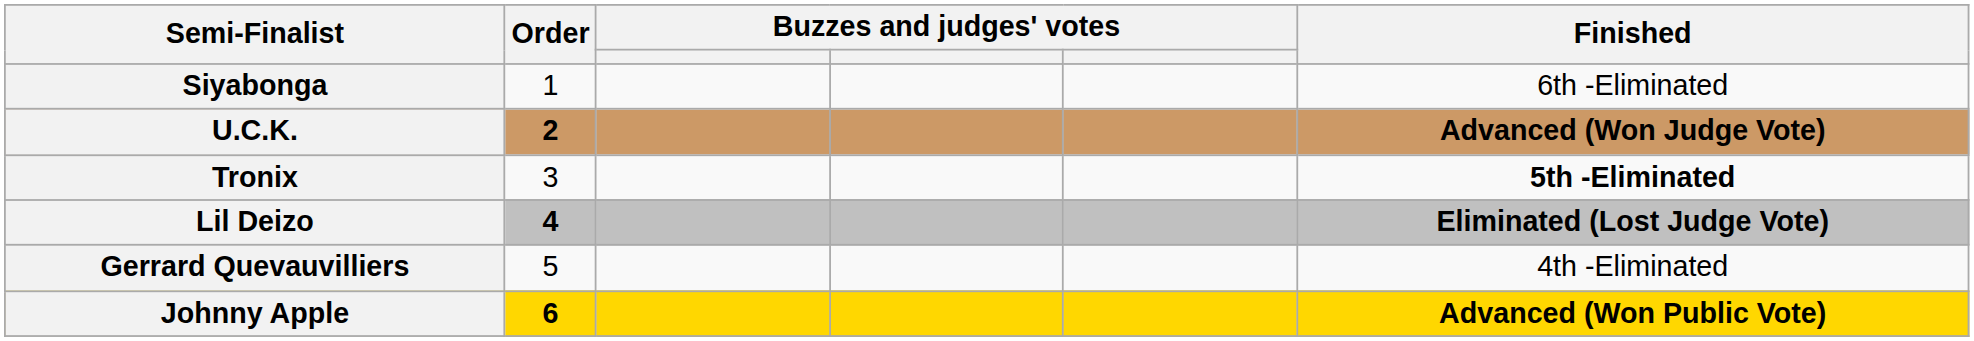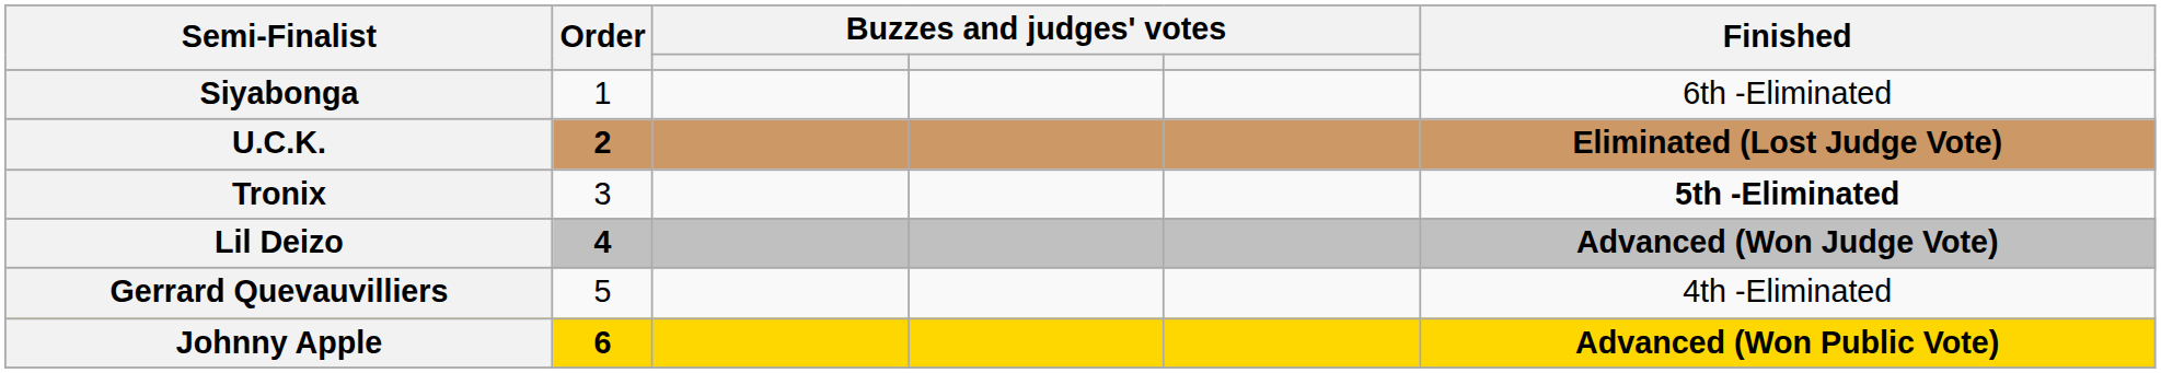 <table class="wikitable plainrowheaders sortable" style="text-align:center;">
 <tr>
 <th scope="col" rowspan="2" class="unsortable" style="width:17em;">Semi-Finalist</th>
 <th scope="col" rowspan="2" style="width:1em;">Order</th>
 <th scope="col" colspan="3" class="unsortable" style="width:24em;">Buzzes and judges' votes</th>
 <th scope="col" rowspan="2" style="width:23em;">Finished</th>
 </tr>
 <tr>
 <th scope="col" class="unsortable" style="width:6em;"></th>
 <th scope="col" class="unsortable" style="width:6em;"></th>
 <th scope="col" class="unsortable" style="width:6em;"></th>
 </tr>
 <tr>
 <th scope="row">Siyabonga</th>
 <td>1</td>
 <td style="text-align:center;"></td>
 <td style="text-align:center;"></td>
 <td style="text-align:center;"></td>
 <td>6th -Eliminated</td>
 </tr>
 <tr bgcolor="#c96">
 <th scope="row"><strong>U.C.K.</strong></th>
 <td><strong>2</strong></td>
 <td style="text-align:center;"></td>
 <td style="text-align:center;"></td>
 <td style="text-align:center;"></td>
-<td><strong>Advanced (Won Judge Vote)</strong></td>
+<td><strong>Eliminated (Lost Judge Vote)</strong></td>
 </tr>
 <tr>
 <th scope="row">Tronix</th>
 <td>3</td>
 <td style="text-align:center;"></td>
 <td style="text-align:center;"></td>
 <td style="text-align:center;"></td>
 <td><strong>5th -Eliminated</strong></td>
 </tr>
 <tr bgcolor="silver">
 <th scope="row"><strong>Lil Deizo</strong></th>
 <td><strong>4</strong></td>
 <td style="text-align:center;"></td>
 <td style="text-align:center;"></td>
 <td style="text-align:center;"></td>
-<td><strong>Eliminated (Lost Judge Vote)</strong></td>
+<td><strong>Advanced (Won Judge Vote)</strong></td>
 </tr>
 <tr>
 <th scope="row">Gerrard Quevauvilliers</th>
 <td>5</td>
 <td style="text-align:center;"></td>
 <td style="text-align:center;"></td>
 <td style="text-align:center;"></td>
 <td>4th -Eliminated</td>
 </tr>
 <tr bgcolor="gold">
 <th scope="row"><strong>Johnny Apple</strong></th>
 <td><strong>6</strong></td>
 <td style="text-align:center;"></td>
 <td style="text-align:center;"></td>
 <td style="text-align:center;"></td>
 <td><strong>Advanced (Won Public Vote)</strong></td>
 </tr>
 </table>
